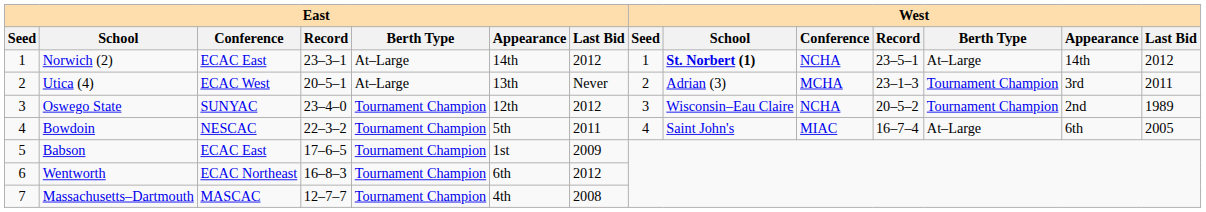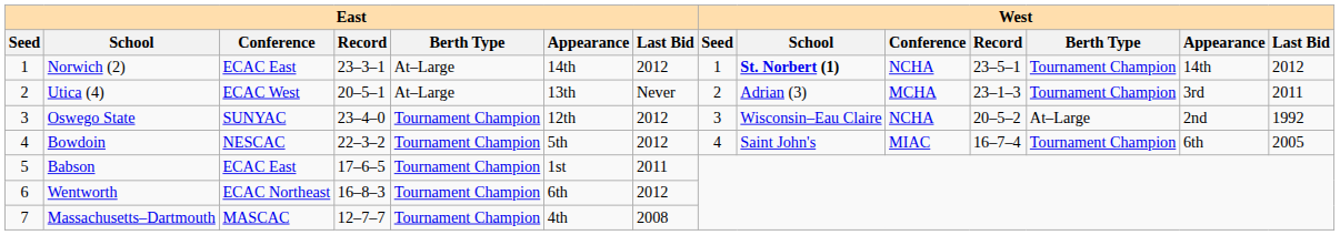 <table class="wikitable">
 <tr>
 <th colspan="7" style="background:#ffdead;">East</th>
 <th colspan="7" style="background:#ffdead;">West</th>
 </tr>
 <tr>
 <th>Seed</th>
 <th>School</th>
 <th>Conference</th>
 <th>Record</th>
 <th>Berth Type</th>
 <th>Appearance</th>
 <th>Last Bid</th>
 <th>Seed</th>
 <th>School</th>
 <th>Conference</th>
 <th>Record</th>
 <th>Berth Type</th>
 <th>Appearance</th>
 <th>Last Bid</th>
 </tr>
 <tr>
 <td align=center>1</td>
 <td><a href='#'>Norwich</a> (2)</td>
 <td><a href='#'>ECAC East</a></td>
 <td>23–3–1</td>
 <td>At–Large</td>
 <td>14th</td>
 <td>2012</td>
 <td align=center>1</td>
 <td><strong><a href='#'>St. Norbert</a> (1)</strong></td>
 <td><a href='#'>NCHA</a></td>
 <td>23–5–1</td>
-<td>At–Large</td>
+<td><a href='#'>Tournament Champion</a></td>
 <td>14th</td>
 <td>2012</td>
 </tr>
 <tr>
 <td align=center>2</td>
 <td><a href='#'>Utica</a> (4)</td>
 <td><a href='#'>ECAC West</a></td>
 <td>20–5–1</td>
 <td>At–Large</td>
 <td>13th</td>
 <td>Never</td>
 <td align=center>2</td>
 <td><a href='#'>Adrian</a> (3)</td>
 <td><a href='#'>MCHA</a></td>
 <td>23–1–3</td>
 <td><a href='#'>Tournament Champion</a></td>
 <td>3rd</td>
 <td>2011</td>
 </tr>
 <tr>
 <td align=center>3</td>
 <td><a href='#'>Oswego State</a></td>
 <td><a href='#'>SUNYAC</a></td>
 <td>23–4–0</td>
 <td><a href='#'>Tournament Champion</a></td>
 <td>12th</td>
 <td>2012</td>
 <td align=center>3</td>
 <td><a href='#'>Wisconsin–Eau Claire</a></td>
 <td><a href='#'>NCHA</a></td>
 <td>20–5–2</td>
-<td><a href='#'>Tournament Champion</a></td>
+<td>At–Large</td>
 <td>2nd</td>
-<td>1989</td>
+<td>1992</td>
 </tr>
 <tr>
 <td align=center>4</td>
 <td><a href='#'>Bowdoin</a></td>
 <td><a href='#'>NESCAC</a></td>
 <td>22–3–2</td>
 <td><a href='#'>Tournament Champion</a></td>
 <td>5th</td>
-<td>2011</td>
+<td>2012</td>
 <td align=center>4</td>
 <td><a href='#'>Saint John's</a></td>
 <td><a href='#'>MIAC</a></td>
 <td>16–7–4</td>
-<td>At–Large</td>
+<td><a href='#'>Tournament Champion</a></td>
 <td>6th</td>
 <td>2005</td>
 </tr>
 <tr>
 <td align=center>5</td>
 <td><a href='#'>Babson</a></td>
 <td><a href='#'>ECAC East</a></td>
 <td>17–6–5</td>
 <td><a href='#'>Tournament Champion</a></td>
 <td>1st</td>
-<td>2009</td>
+<td>2011</td>
 </tr>
 <tr>
 <td align=center>6</td>
 <td><a href='#'>Wentworth</a></td>
 <td><a href='#'>ECAC Northeast</a></td>
 <td>16–8–3</td>
 <td><a href='#'>Tournament Champion</a></td>
 <td>6th</td>
 <td>2012</td>
 </tr>
 <tr>
 <td align=center>7</td>
 <td><a href='#'>Massachusetts–Dartmouth</a></td>
 <td><a href='#'>MASCAC</a></td>
 <td>12–7–7</td>
 <td><a href='#'>Tournament Champion</a></td>
 <td>4th</td>
 <td>2008</td>
 </tr>
 </table>
